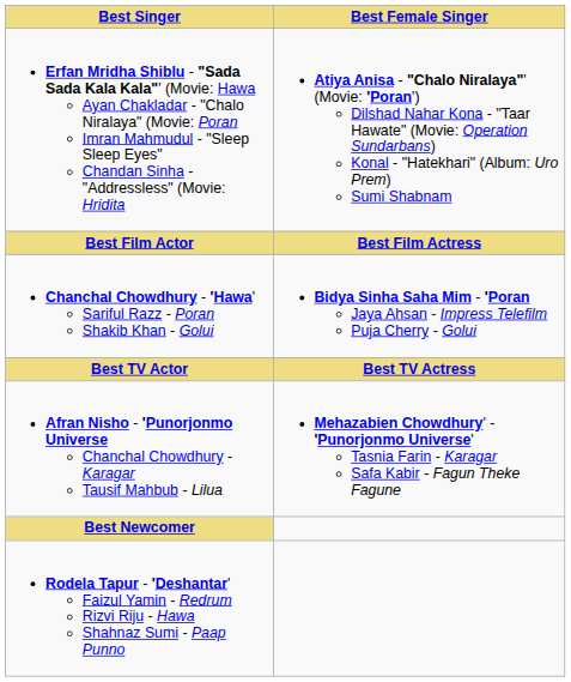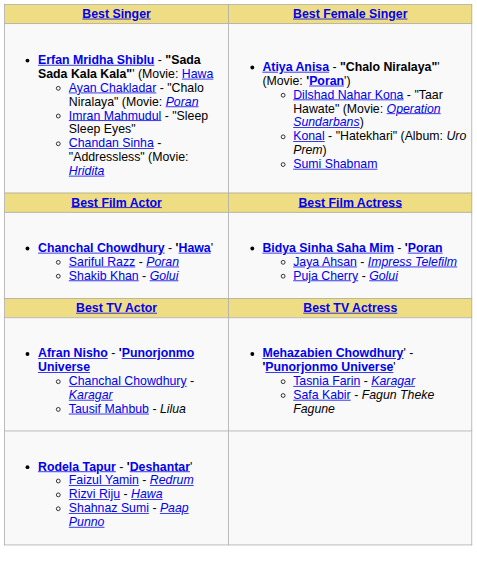 <table class=wikitable style="width=80%">
 <tr>
 <th style="background:#EEDD82; width=40%"><a href='#'>Best Singer</a></th>
 <th style="background:#EEDD82; width=40%"><a href='#'>Best Female Singer</a></th>
 </tr>
 <tr>
 <td><br><ul><li><strong><a href='#'>Erfan Mridha Shiblu</a></strong> - <strong>"Sada Sada Kala Kala"</strong>' (Movie: <a href='#'>Hawa</a><ul><li><a href='#'>Ayan Chakladar</a> - "Chalo Niralaya" (Movie: <em><a href='#'>Poran</a></em></li><li><a href='#'>Imran Mahmudul</a> - "Sleep Sleep Eyes"</li><li><a href='#'>Chandan Sinha</a> - "Addressless" (Movie: <em><a href='#'>Hridita</a></em></li></ul></li></ul></td>
 <td><br><ul><li><strong><a href='#'>Atiya Anisa</a></strong> - <strong>"Chalo Niralaya"</strong>' (Movie: <strong>'<a href='#'>Poran</a></strong>')<ul><li><a href='#'>Dilshad Nahar Kona</a> - "Taar Hawate" (Movie: <em><a href='#'>Operation Sundarbans</a></em>)</li><li><a href='#'>Konal</a> - "Hatekhari" (Album: <em>Uro Prem</em>)</li><li><a href='#'>Sumi Shabnam</a></li></ul></li></ul></td>
 </tr>
 <tr>
 <th style="background:#EEDD82; width=40%"><a href='#'>Best Film Actor</a></th>
 <th style="background:#EEDD82; width=40%"><a href='#'>Best Film Actress</a></th>
 </tr>
 <tr>
 <td valign="top"><br><ul><li><strong><a href='#'>Chanchal Chowdhury</a></strong> - <strong>'<a href='#'>Hawa</a></strong>'<ul><li><a href='#'>Sariful Razz</a> - <em><a href='#'>Poran</a></em></li><li><a href='#'>Shakib Khan</a> - <em><a href='#'>Golui</a></em></li></ul></li></ul></td>
 <td valign="top"><br><ul><li><strong><a href='#'>Bidya Sinha Saha Mim</a></strong> - <strong>'<a href='#'>Poran</a></strong><ul><li><a href='#'>Jaya Ahsan</a> - <em><a href='#'>Impress Telefilm</a></em></li><li><a href='#'>Puja Cherry</a> - <em><a href='#'>Golui</a></em></li></ul></li></ul></td>
 </tr>
 <tr>
 <th style="background:#EEDD82; width=40%"><a href='#'>Best TV Actor</a></th>
 <th style="background:#EEDD82; width=40%"><a href='#'>Best TV Actress</a></th>
 </tr>
 <tr>
 <td><br><ul><li><strong><a href='#'>Afran Nisho</a></strong> - <strong>'<a href='#'>Punorjonmo Universe</a></strong><ul><li><a href='#'>Chanchal Chowdhury</a> - <em><a href='#'>Karagar</a></em></li><li><a href='#'>Tausif Mahbub</a> - <em>Lilua</em></li></ul></li></ul></td>
 <td><br><ul><li><strong><a href='#'>Mehazabien Chowdhury</a></strong>' - <strong>'<a href='#'>Punorjonmo Universe</a></strong>'<ul><li><a href='#'>Tasnia Farin</a> - <em><a href='#'>Karagar</a></em></li><li><a href='#'>Safa Kabir</a> - <em>Fagun Theke Fagune</em></li></ul></li></ul></td>
 </tr>
 <tr>
-<th style="background:#EEDD82; width=40%"><a href='#'>Best Newcomer</a></th>
-<td></td>
-</tr>
-<tr>
 <td><br><ul><li><strong><a href='#'>Rodela Tapur</a></strong> - <strong>'<a href='#'>Deshantar</a></strong>'<ul><li><a href='#'>Faizul Yamin</a> - <em><a href='#'>Redrum</a></em></li><li><a href='#'>Rizvi Riju</a> - <em><a href='#'>Hawa</a></em></li><li><a href='#'>Shahnaz Sumi</a> - <em><a href='#'>Paap Punno</a></em></li></ul></li></ul></td>
 </tr>
 </table>
